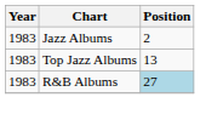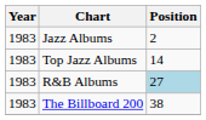 <table class="wikitable" border="1">
 <tr>
 <th>Year</th>
 <th>Chart</th>
 <th>Position</th>
 </tr>
 <tr>
 <td>1983</td>
 <td>Jazz Albums</td>
 <td>2</td>
 </tr>
 <tr>
 <td>1983</td>
 <td>Top Jazz Albums</td>
-<td>13</td>
+<td>14</td>
 </tr>
 <tr>
 <td>1983</td>
 <td>R&B Albums</td>
 <td style="background: lightblue;">27</td>
 </tr>
 <tr>
+<td>1983</td>
+<td><a href='#'>The Billboard 200</a></td>
+<td>38</td>
+</tr>
+<tr>
 </tr>
 </table>
